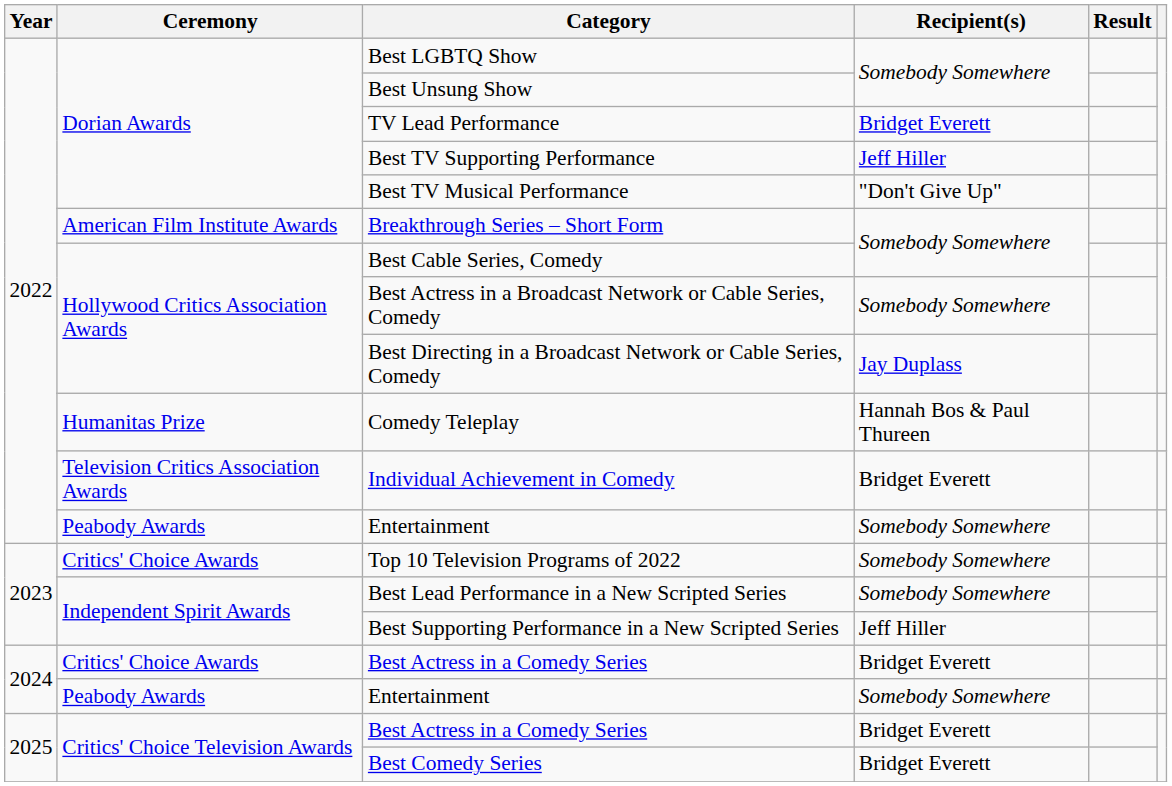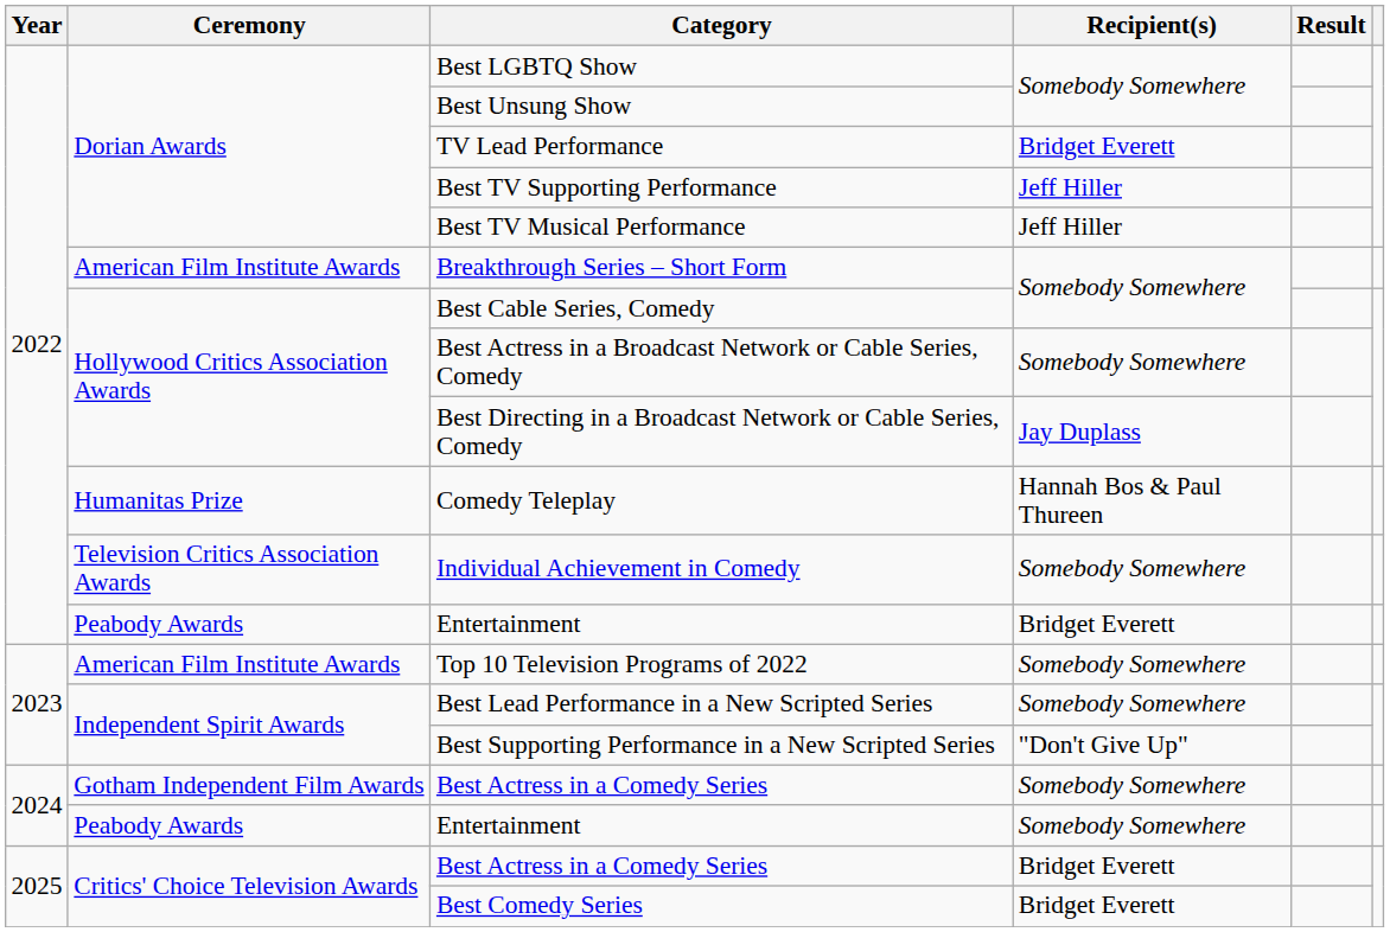 <table class="wikitable plainrowheaders sortable">
 <tr>
 <th scope="col">Year</th>
 <th scope="col">Ceremony</th>
 <th scope="col">Category</th>
 <th scope="col">Recipient(s)</th>
 <th scope="col">Result</th>
 <th scope="col" class="unsortable"></th>
 </tr>
 <tr>
 <td rowspan="12" style="text-align:center;">2022</td>
 <td rowspan="5"><a href='#'>Dorian Awards</a></td>
 <td>Best LGBTQ Show</td>
 <td rowspan="2"><em>Somebody Somewhere</em></td>
 <td></td>
 <td align="center" rowspan="5"></td>
 </tr>
 <tr>
 <td>Best Unsung Show</td>
 <td></td>
 </tr>
 <tr>
 <td>TV Lead Performance</td>
 <td><a href='#'>Bridget Everett</a></td>
 <td></td>
 </tr>
 <tr>
 <td>Best TV Supporting Performance</td>
 <td><a href='#'>Jeff Hiller</a></td>
 <td></td>
 </tr>
 <tr>
 <td>Best TV Musical Performance</td>
-<td>"Don't Give Up"</td>
+<td>Jeff Hiller</td>
 <td></td>
 </tr>
 <tr>
 <td><a href='#'>American Film Institute Awards</a></td>
 <td><a href='#'>Breakthrough Series – Short Form</a></td>
 <td rowspan="2"><em>Somebody Somewhere</em></td>
 <td></td>
 <td align="center"></td>
 </tr>
 <tr>
 <td rowspan="3"><a href='#'>Hollywood Critics Association Awards</a></td>
 <td>Best Cable Series, Comedy</td>
 <td></td>
 <td align="center" rowspan="3"></td>
 </tr>
 <tr>
 <td>Best Actress in a Broadcast Network or Cable Series, Comedy</td>
 <td><em>Somebody Somewhere</em></td>
 <td></td>
 </tr>
 <tr>
 <td>Best Directing in a Broadcast Network or Cable Series, Comedy</td>
 <td><a href='#'>Jay Duplass</a> </td>
 <td></td>
 </tr>
 <tr>
 <td><a href='#'>Humanitas Prize</a></td>
 <td>Comedy Teleplay</td>
 <td>Hannah Bos & Paul Thureen </td>
 <td></td>
 <td align="center"></td>
 </tr>
 <tr>
 <td><a href='#'>Television Critics Association Awards</a></td>
 <td><a href='#'>Individual Achievement in Comedy</a></td>
-<td>Bridget Everett</td>
+<td><em>Somebody Somewhere</em></td>
 <td></td>
 <td align="center"></td>
 </tr>
 <tr>
 <td><a href='#'>Peabody Awards</a></td>
 <td>Entertainment</td>
-<td><em>Somebody Somewhere</em></td>
+<td>Bridget Everett</td>
 <td></td>
 <td align="center"></td>
 </tr>
 <tr>
 <td rowspan="3" style="text-align:center;">2023</td>
-<td><a href='#'>Critics' Choice Awards</a></td>
+<td><a href='#'>American Film Institute Awards</a></td>
 <td>Top 10 Television Programs of 2022</td>
 <td><em>Somebody Somewhere</em></td>
 <td></td>
 <td align="center"></td>
 </tr>
 <tr>
 <td rowspan="2"><a href='#'>Independent Spirit Awards</a></td>
 <td>Best Lead Performance in a New Scripted Series</td>
 <td><em>Somebody Somewhere</em></td>
 <td></td>
 <td align="center" rowspan="2"></td>
 </tr>
 <tr>
 <td>Best Supporting Performance in a New Scripted Series</td>
-<td>Jeff Hiller</td>
+<td>"Don't Give Up"</td>
 <td></td>
 </tr>
 <tr>
 <td rowspan="2" style="text-align:center;">2024</td>
-<td><a href='#'>Critics' Choice Awards</a></td>
+<td><a href='#'>Gotham Independent Film Awards</a></td>
 <td><a href='#'>Best Actress in a Comedy Series</a></td>
-<td>Bridget Everett</td>
+<td><em>Somebody Somewhere</em></td>
 <td></td>
 <td align="center"></td>
 </tr>
 <tr>
 <td><a href='#'>Peabody Awards</a></td>
 <td>Entertainment</td>
 <td><em>Somebody Somewhere</em></td>
 <td></td>
 <td align="center"></td>
 </tr>
 <tr>
 <td rowspan="2" style="text-align:center;">2025</td>
 <td rowspan="2"><a href='#'>Critics' Choice Television Awards</a></td>
 <td><a href='#'>Best Actress in a Comedy Series</a></td>
 <td>Bridget Everett</td>
 <td></td>
 <td align="center" rowspan="2"></td>
 </tr>
 <tr>
 <td><a href='#'>Best Comedy Series</a></td>
 <td>Bridget Everett</td>
 <td></td>
 </tr>
 </table>
